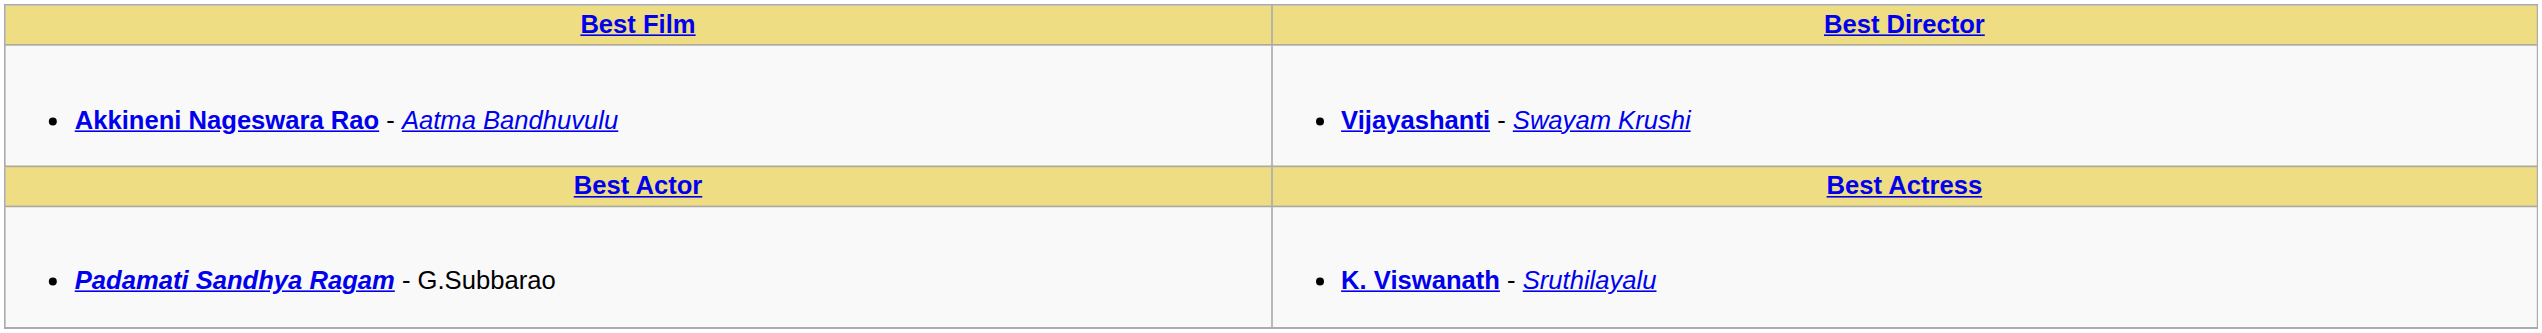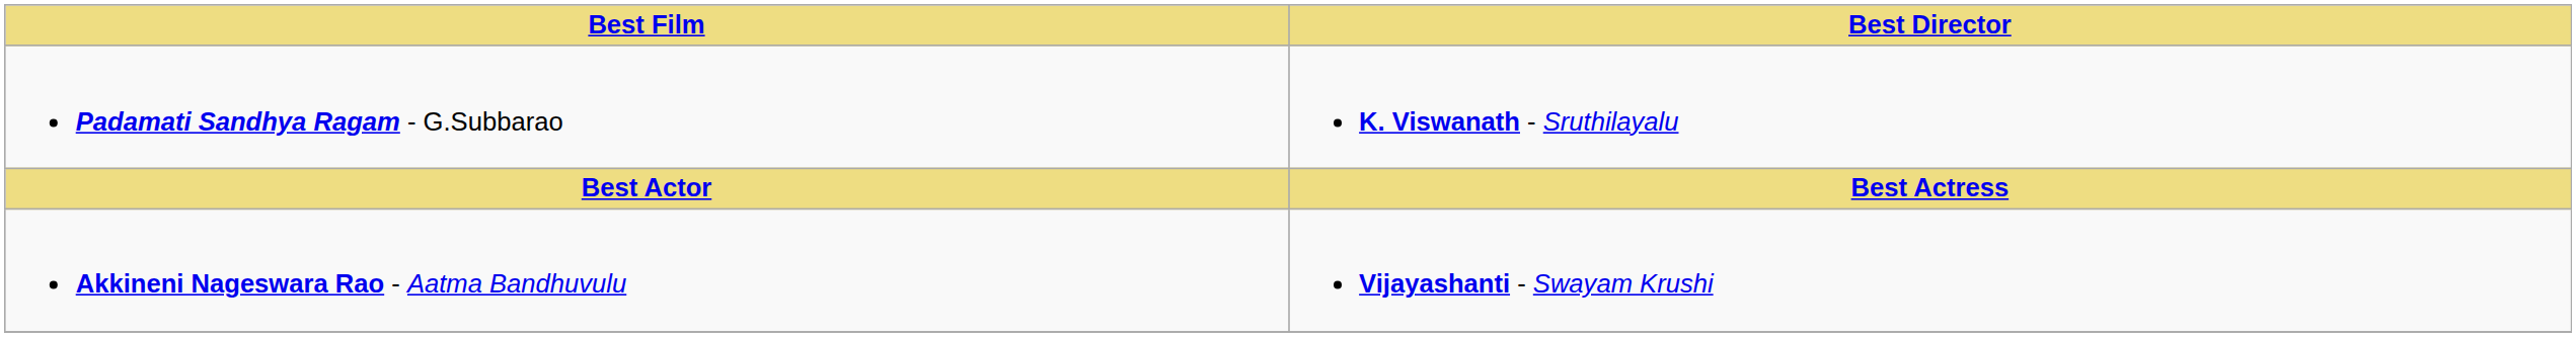 <table class="wikitable" width=100% |>
 <tr>
 <th !  style="background:#eedd82; text-align:center; width:50%;"><a href='#'>Best Film</a></th>
 <th !  style="background:#eedd82; text-align:center; width:50%;"><a href='#'>Best Director</a></th>
 </tr>
 <tr>
-<td valign="top"><br><ul><li><strong><a href='#'>Akkineni Nageswara Rao</a></strong> - <em><a href='#'>Aatma Bandhuvulu</a></em></li></ul></td>
-<td valign="top"><br><ul><li><strong><a href='#'>Vijayashanti</a></strong> - <em><a href='#'>Swayam Krushi</a></em></li></ul></td>
+<td valign="top"><br><ul><li><strong><em><a href='#'>Padamati Sandhya Ragam</a></em></strong> - G.Subbarao</li></ul></td>
+<td valign="top"><br><ul><li><strong><a href='#'>K. Viswanath</a></strong> - <em><a href='#'>Sruthilayalu</a></em></li></ul></td>
 </tr>
 <tr>
 <th !  style="background:#eedd82; text-align:center; width:50%;"><a href='#'>Best Actor</a></th>
 <th !  style="background:#eedd82; text-align:center; width:50%;"><a href='#'>Best Actress</a></th>
 </tr>
 <tr>
-<td valign="top"><br><ul><li><strong><em><a href='#'>Padamati Sandhya Ragam</a></em></strong> - G.Subbarao</li></ul></td>
-<td valign="top"><br><ul><li><strong><a href='#'>K. Viswanath</a></strong> - <em><a href='#'>Sruthilayalu</a></em></li></ul></td>
+<td valign="top"><br><ul><li><strong><a href='#'>Akkineni Nageswara Rao</a></strong> - <em><a href='#'>Aatma Bandhuvulu</a></em></li></ul></td>
+<td valign="top"><br><ul><li><strong><a href='#'>Vijayashanti</a></strong> - <em><a href='#'>Swayam Krushi</a></em></li></ul></td>
 </tr>
 <tr>
 </tr>
 </table>
